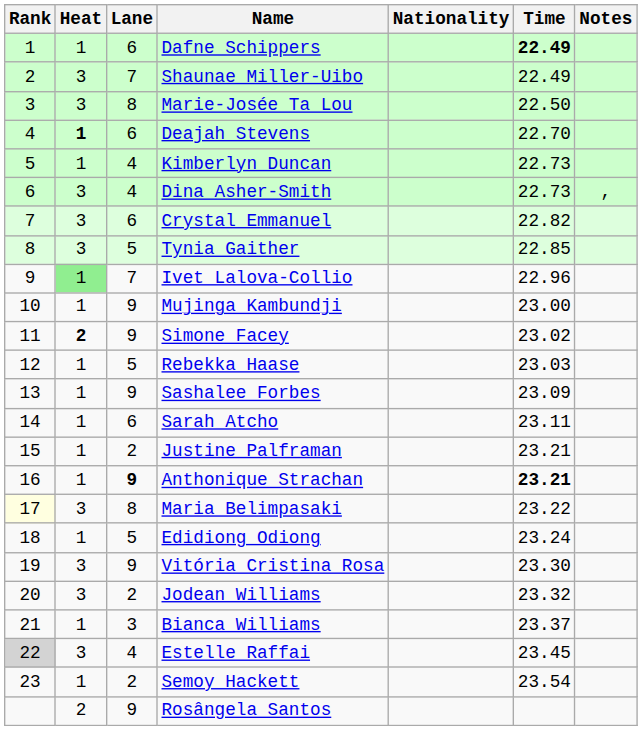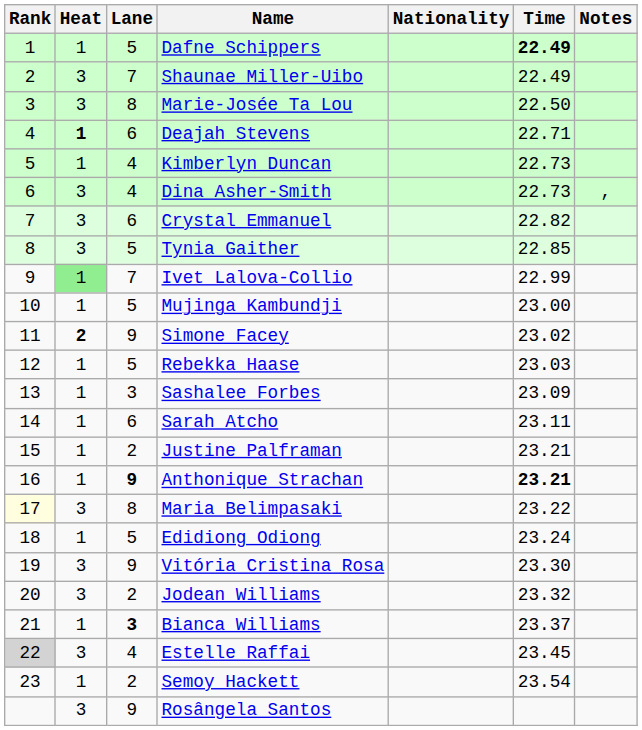 <table class="wikitable sortable" style="text-align:center">
 <tr>
 <th>Rank</th>
 <th>Heat</th>
 <th>Lane</th>
 <th>Name</th>
 <th>Nationality</th>
 <th>Time</th>
 <th>Notes</th>
 </tr>
 <tr bgcolor=ccffcc>
 <td>1</td>
 <td>1</td>
-<td>6</td>
+<td>5</td>
 <td style="text-align:left;"><a href='#'>Dafne Schippers</a></td>
 <td style="text-align:left;"></td>
 <td><strong>22.49</strong></td>
 <td></td>
 </tr>
 <tr bgcolor=ccffcc>
 <td>2</td>
 <td>3</td>
 <td>7</td>
 <td style="text-align:left;"><a href='#'>Shaunae Miller-Uibo</a></td>
 <td style="text-align:left;"></td>
 <td>22.49</td>
 <td></td>
 </tr>
 <tr bgcolor=ccffcc>
 <td>3</td>
 <td>3</td>
 <td>8</td>
 <td style="text-align:left;"><a href='#'>Marie-Josée Ta Lou</a></td>
 <td style="text-align:left;"></td>
 <td>22.50</td>
 <td></td>
 </tr>
 <tr bgcolor=ccffcc>
 <td>4</td>
 <td><strong>1</strong></td>
 <td>6</td>
 <td style="text-align:left;"><a href='#'>Deajah Stevens</a></td>
 <td style="text-align:left;"></td>
-<td>22.70</td>
+<td>22.71</td>
 <td></td>
 </tr>
 <tr bgcolor=ccffcc>
 <td>5</td>
 <td>1</td>
 <td>4</td>
 <td style="text-align:left;"><a href='#'>Kimberlyn Duncan</a></td>
 <td style="text-align:left;"></td>
 <td>22.73</td>
 <td></td>
 </tr>
 <tr bgcolor=ccffcc>
 <td>6</td>
 <td>3</td>
 <td>4</td>
 <td style="text-align:left;"><a href='#'>Dina Asher-Smith</a></td>
 <td style="text-align:left;"></td>
 <td>22.73</td>
 <td>, </td>
 </tr>
 <tr bgcolor=ddffdd>
 <td>7</td>
 <td>3</td>
 <td>6</td>
 <td style="text-align:left;"><a href='#'>Crystal Emmanuel</a></td>
 <td style="text-align:left;"></td>
 <td>22.82</td>
 <td></td>
 </tr>
 <tr bgcolor=ddffdd>
 <td>8</td>
 <td>3</td>
 <td>5</td>
 <td style="text-align:left;"><a href='#'>Tynia Gaither</a></td>
 <td style="text-align:left;"></td>
 <td>22.85</td>
 <td></td>
 </tr>
 <tr>
 <td>9</td>
 <td style="background: lightgreen;">1</td>
 <td>7</td>
 <td style="text-align:left;"><a href='#'>Ivet Lalova-Collio</a></td>
 <td style="text-align:left;"></td>
-<td>22.96</td>
+<td>22.99</td>
 <td></td>
 </tr>
 <tr>
 <td>10</td>
 <td>1</td>
-<td>9</td>
+<td>5</td>
 <td style="text-align:left;"><a href='#'>Mujinga Kambundji</a></td>
 <td style="text-align:left;"></td>
 <td>23.00</td>
 <td></td>
 </tr>
 <tr>
 <td>11</td>
 <td><strong>2</strong></td>
 <td>9</td>
 <td style="text-align:left;"><a href='#'>Simone Facey</a></td>
 <td style="text-align:left;"></td>
 <td>23.02</td>
 <td></td>
 </tr>
 <tr>
 <td>12</td>
 <td>1</td>
 <td>5</td>
 <td style="text-align:left;"><a href='#'>Rebekka Haase</a></td>
 <td style="text-align:left;"></td>
 <td>23.03</td>
 <td></td>
 </tr>
 <tr>
 <td>13</td>
 <td>1</td>
-<td>9</td>
+<td>3</td>
 <td style="text-align:left;"><a href='#'>Sashalee Forbes</a></td>
 <td style="text-align:left;"></td>
 <td>23.09</td>
 <td></td>
 </tr>
 <tr>
 <td>14</td>
 <td>1</td>
 <td>6</td>
 <td style="text-align:left;"><a href='#'>Sarah Atcho</a></td>
 <td style="text-align:left;"></td>
 <td>23.11</td>
 <td></td>
 </tr>
 <tr>
 <td>15</td>
 <td>1</td>
 <td>2</td>
 <td style="text-align:left;"><a href='#'>Justine Palframan</a></td>
 <td style="text-align:left;"></td>
 <td>23.21</td>
 <td></td>
 </tr>
 <tr>
 <td>16</td>
 <td>1</td>
 <td><strong>9</strong></td>
 <td style="text-align:left;"><a href='#'>Anthonique Strachan</a></td>
 <td style="text-align:left;"></td>
 <td><strong>23.21</strong></td>
 <td></td>
 </tr>
 <tr>
 <td style="background: lightyellow;">17</td>
 <td>3</td>
 <td>8</td>
 <td style="text-align:left;"><a href='#'>Maria Belimpasaki</a></td>
 <td style="text-align:left;"></td>
 <td>23.22</td>
 <td></td>
 </tr>
 <tr>
 <td>18</td>
 <td>1</td>
 <td>5</td>
 <td style="text-align:left;"><a href='#'>Edidiong Odiong</a></td>
 <td style="text-align:left;"></td>
 <td>23.24</td>
 <td></td>
 </tr>
 <tr>
 <td>19</td>
 <td>3</td>
 <td>9</td>
 <td style="text-align:left;"><a href='#'>Vitória Cristina Rosa</a></td>
 <td style="text-align:left;"></td>
 <td>23.30</td>
 <td></td>
 </tr>
 <tr>
 <td>20</td>
 <td>3</td>
 <td>2</td>
 <td style="text-align:left;"><a href='#'>Jodean Williams</a></td>
 <td style="text-align:left;"></td>
 <td>23.32</td>
 <td></td>
 </tr>
 <tr>
 <td>21</td>
 <td>1</td>
-<td>3</td>
+<td><strong>3</strong></td>
 <td style="text-align:left;"><a href='#'>Bianca Williams</a></td>
 <td style="text-align:left;"></td>
 <td>23.37</td>
 <td></td>
 </tr>
 <tr>
 <td style="background: lightgrey;">22</td>
 <td>3</td>
 <td>4</td>
 <td style="text-align:left;"><a href='#'>Estelle Raffai</a></td>
 <td style="text-align:left;"></td>
 <td>23.45</td>
 <td></td>
 </tr>
 <tr>
 <td>23</td>
 <td>1</td>
 <td>2</td>
 <td style="text-align:left;"><a href='#'>Semoy Hackett</a></td>
 <td style="text-align:left;"></td>
 <td>23.54</td>
 <td></td>
 </tr>
 <tr>
 <td></td>
-<td>2</td>
+<td>3</td>
 <td>9</td>
 <td style="text-align:left;"><a href='#'>Rosângela Santos</a></td>
 <td style="text-align:left;"></td>
 <td></td>
 <td></td>
 </tr>
 </table>
